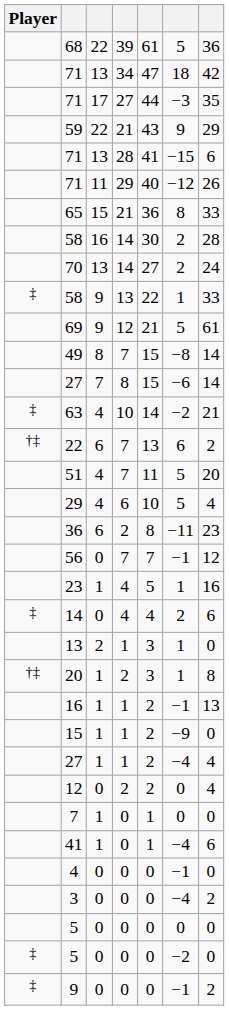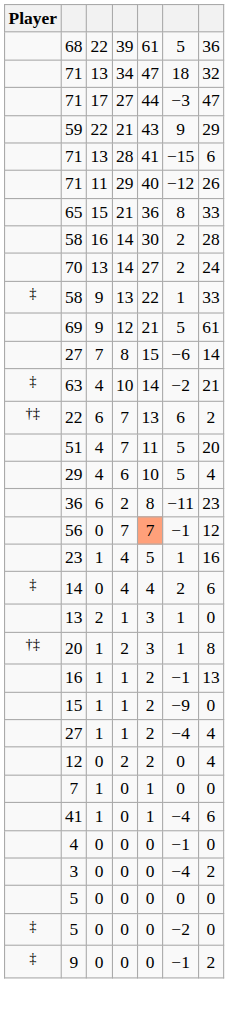 <table class="wikitable sortable" style="text-align:center;">
 <tr>
 <th>Player</th>
 <th></th>
 <th></th>
 <th></th>
 <th></th>
 <th data-sort-type="number"></th>
 <th></th>
 </tr>
 <tr>
 <td></td>
 <td>68</td>
 <td>22</td>
 <td>39</td>
 <td>61</td>
 <td>5</td>
 <td>36</td>
 </tr>
 <tr>
 <td></td>
 <td>71</td>
 <td>13</td>
 <td>34</td>
 <td>47</td>
 <td>18</td>
-<td>42</td>
+<td>32</td>
 </tr>
 <tr>
 <td></td>
 <td>71</td>
 <td>17</td>
 <td>27</td>
 <td>44</td>
 <td>−3</td>
-<td>35</td>
+<td>47</td>
 </tr>
 <tr>
 <td></td>
 <td>59</td>
 <td>22</td>
 <td>21</td>
 <td>43</td>
 <td>9</td>
 <td>29</td>
 </tr>
 <tr>
 <td></td>
 <td>71</td>
 <td>13</td>
 <td>28</td>
 <td>41</td>
 <td>−15</td>
 <td>6</td>
 </tr>
 <tr>
 <td></td>
 <td>71</td>
 <td>11</td>
 <td>29</td>
 <td>40</td>
 <td>−12</td>
 <td>26</td>
 </tr>
 <tr>
 <td></td>
 <td>65</td>
 <td>15</td>
 <td>21</td>
 <td>36</td>
 <td>8</td>
 <td>33</td>
 </tr>
 <tr>
 <td></td>
 <td>58</td>
 <td>16</td>
 <td>14</td>
 <td>30</td>
 <td>2</td>
 <td>28</td>
 </tr>
 <tr>
 <td></td>
 <td>70</td>
 <td>13</td>
 <td>14</td>
 <td>27</td>
 <td>2</td>
 <td>24</td>
 </tr>
 <tr>
 <td><sup>‡</sup></td>
 <td>58</td>
 <td>9</td>
 <td>13</td>
 <td>22</td>
 <td>1</td>
 <td>33</td>
 </tr>
 <tr>
 <td></td>
 <td>69</td>
 <td>9</td>
 <td>12</td>
 <td>21</td>
 <td>5</td>
 <td>61</td>
 </tr>
 <tr>
 <td></td>
-<td>49</td>
-<td>8</td>
-<td>7</td>
-<td>15</td>
-<td>−8</td>
-<td>14</td>
-</tr>
-<tr>
-<td></td>
 <td>27</td>
 <td>7</td>
 <td>8</td>
 <td>15</td>
 <td>−6</td>
 <td>14</td>
 </tr>
 <tr>
 <td><sup>‡</sup></td>
 <td>63</td>
 <td>4</td>
 <td>10</td>
 <td>14</td>
 <td>−2</td>
 <td>21</td>
 </tr>
 <tr>
 <td><sup>†‡</sup></td>
 <td>22</td>
 <td>6</td>
 <td>7</td>
 <td>13</td>
 <td>6</td>
 <td>2</td>
 </tr>
 <tr>
 <td></td>
 <td>51</td>
 <td>4</td>
 <td>7</td>
 <td>11</td>
 <td>5</td>
 <td>20</td>
 </tr>
 <tr>
 <td></td>
 <td>29</td>
 <td>4</td>
 <td>6</td>
 <td>10</td>
 <td>5</td>
 <td>4</td>
 </tr>
 <tr>
 <td></td>
 <td>36</td>
 <td>6</td>
 <td>2</td>
 <td>8</td>
 <td>−11</td>
 <td>23</td>
 </tr>
 <tr>
 <td></td>
 <td>56</td>
 <td>0</td>
 <td>7</td>
-<td>7</td>
+<td style="background: lightsalmon;">7</td>
 <td>−1</td>
 <td>12</td>
 </tr>
 <tr>
 <td></td>
 <td>23</td>
 <td>1</td>
 <td>4</td>
 <td>5</td>
 <td>1</td>
 <td>16</td>
 </tr>
 <tr>
 <td><sup>‡</sup></td>
 <td>14</td>
 <td>0</td>
 <td>4</td>
 <td>4</td>
 <td>2</td>
 <td>6</td>
 </tr>
 <tr>
 <td></td>
 <td>13</td>
 <td>2</td>
 <td>1</td>
 <td>3</td>
 <td>1</td>
 <td>0</td>
 </tr>
 <tr>
 <td><sup>†‡</sup></td>
 <td>20</td>
 <td>1</td>
 <td>2</td>
 <td>3</td>
 <td>1</td>
 <td>8</td>
 </tr>
 <tr>
 <td></td>
 <td>16</td>
 <td>1</td>
 <td>1</td>
 <td>2</td>
 <td>−1</td>
 <td>13</td>
 </tr>
 <tr>
 <td></td>
 <td>15</td>
 <td>1</td>
 <td>1</td>
 <td>2</td>
 <td>−9</td>
 <td>0</td>
 </tr>
 <tr>
 <td></td>
 <td>27</td>
 <td>1</td>
 <td>1</td>
 <td>2</td>
 <td>−4</td>
 <td>4</td>
 </tr>
 <tr>
 <td></td>
 <td>12</td>
 <td>0</td>
 <td>2</td>
 <td>2</td>
 <td>0</td>
 <td>4</td>
 </tr>
 <tr>
 <td></td>
 <td>7</td>
 <td>1</td>
 <td>0</td>
 <td>1</td>
 <td>0</td>
 <td>0</td>
 </tr>
 <tr>
 <td></td>
 <td>41</td>
 <td>1</td>
 <td>0</td>
 <td>1</td>
 <td>−4</td>
 <td>6</td>
 </tr>
 <tr>
 <td></td>
 <td>4</td>
 <td>0</td>
 <td>0</td>
 <td>0</td>
 <td>−1</td>
 <td>0</td>
 </tr>
 <tr>
 <td></td>
 <td>3</td>
 <td>0</td>
 <td>0</td>
 <td>0</td>
 <td>−4</td>
 <td>2</td>
 </tr>
 <tr>
 <td></td>
 <td>5</td>
 <td>0</td>
 <td>0</td>
 <td>0</td>
 <td>0</td>
 <td>0</td>
 </tr>
 <tr>
 <td><sup>‡</sup></td>
 <td>5</td>
 <td>0</td>
 <td>0</td>
 <td>0</td>
 <td>−2</td>
 <td>0</td>
 </tr>
 <tr>
 <td><sup>‡</sup></td>
 <td>9</td>
 <td>0</td>
 <td>0</td>
 <td>0</td>
 <td>−1</td>
 <td>2</td>
 </tr>
 </table>
